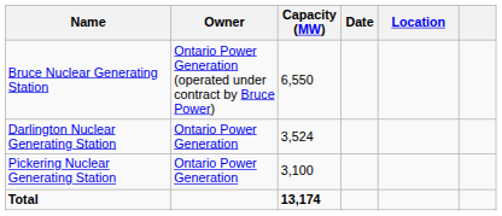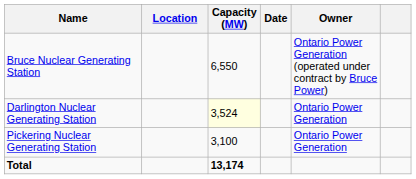 <table class="wikitable sortable">
 <tr>
 <th style="width:31%;">Name</th>
-<th style="width:20%;">Owner</th>
+<th style="width:15%;"><a href='#'>Location</a></th>
 <th style="width:7%;">Capacity (<a href='#'>MW</a>)</th>
 <th style="width:7%;">Date</th>
-<th style="width:15%;"><a href='#'>Location</a></th>
+<th style="width:20%;">Owner</th>
 <th style="width:7%;"></th>
 </tr>
 <tr>
 <td><a href='#'>Bruce Nuclear Generating Station</a></td>
-<td><a href='#'>Ontario Power Generation</a> (operated under contract by <a href='#'>Bruce Power</a>)</td>
+<td></td>
 <td>6,550</td>
 <td></td>
-<td></td>
+<td><a href='#'>Ontario Power Generation</a> (operated under contract by <a href='#'>Bruce Power</a>)</td>
 <td></td>
 </tr>
 <tr>
 <td><a href='#'>Darlington Nuclear Generating Station</a></td>
+<td></td>
+<td style="background: lightyellow;">3,524</td>
+<td></td>
 <td><a href='#'>Ontario Power Generation</a></td>
-<td>3,524</td>
-<td></td>
-<td></td>
 <td></td>
 </tr>
 <tr>
 <td><a href='#'>Pickering Nuclear Generating Station</a></td>
-<td><a href='#'>Ontario Power Generation</a></td>
+<td></td>
 <td>3,100</td>
 <td></td>
-<td></td>
+<td><a href='#'>Ontario Power Generation</a></td>
 <td></td>
 </tr>
 <tr>
 <td><strong>Total</strong></td>
 <td></td>
 <td><strong>13,174</strong></td>
 <td></td>
 <td></td>
 <td></td>
 </tr>
 </table>
